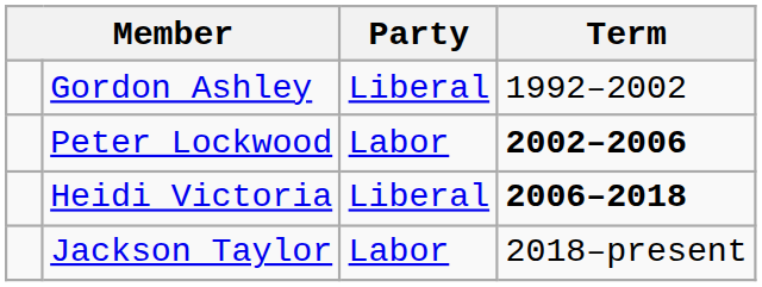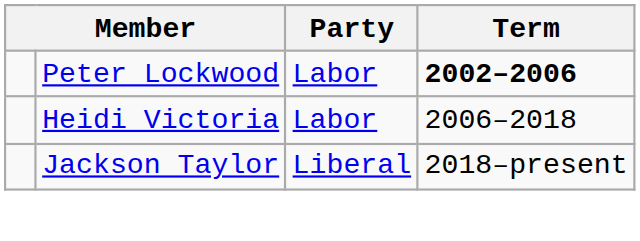 <table class="wikitable">
 <tr>
 <th colspan="2">Member</th>
 <th>Party</th>
 <th>Term</th>
-</tr>
-<tr>
-<td> </td>
-<td><a href='#'>Gordon Ashley</a></td>
-<td><a href='#'>Liberal</a></td>
-<td>1992–2002</td>
 </tr>
 <tr>
 <td> </td>
 <td><a href='#'>Peter Lockwood</a></td>
 <td><a href='#'>Labor</a></td>
 <td><strong>2002–2006</strong></td>
 </tr>
 <tr>
 <td> </td>
 <td><a href='#'>Heidi Victoria</a></td>
-<td><a href='#'>Liberal</a></td>
-<td><strong>2006–2018</strong></td>
+<td><a href='#'>Labor</a></td>
+<td>2006–2018</td>
 </tr>
 <tr>
 <td> </td>
 <td><a href='#'>Jackson Taylor</a></td>
-<td><a href='#'>Labor</a></td>
+<td><a href='#'>Liberal</a></td>
 <td>2018–present</td>
 </tr>
 </table>
